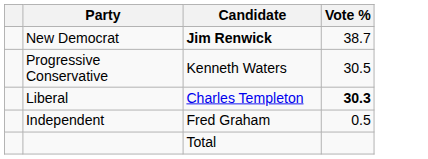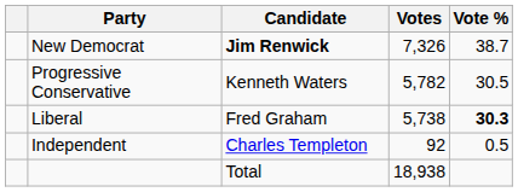 <table class="wikitable">
 <tr>
 <th></th>
 <th scope="col" width="175">Party</th>
 <th scope="col" width="150">Candidate</th>
+<th>Votes</th>
 <th>Vote %</th>
 </tr>
 <tr>
 <td>   </td>
 <td>New Democrat</td>
 <td><strong>Jim Renwick</strong></td>
+<td align=right>7,326</td>
 <td align=right>38.7</td>
 </tr>
 <tr |>
 <td>   </td>
 <td>Progressive Conservative</td>
 <td>Kenneth Waters</td>
+<td align=right>5,782</td>
 <td align=right>30.5</td>
 </tr>
 <tr |>
 <td>   </td>
 <td>Liberal</td>
-<td><a href='#'>Charles Templeton</a></td>
+<td>Fred Graham</td>
+<td align=right>5,738</td>
 <td align=right><strong>30.3</strong></td>
 </tr>
 <tr |>
 <td>   </td>
 <td>Independent</td>
-<td>Fred Graham</td>
+<td><a href='#'>Charles Templeton</a></td>
+<td align=right>92</td>
 <td align=right>0.5</td>
 </tr>
 <tr |>
 <td></td>
 <td></td>
 <td>Total</td>
+<td align=right>18,938</td>
 <td></td>
 </tr>
 </table>
